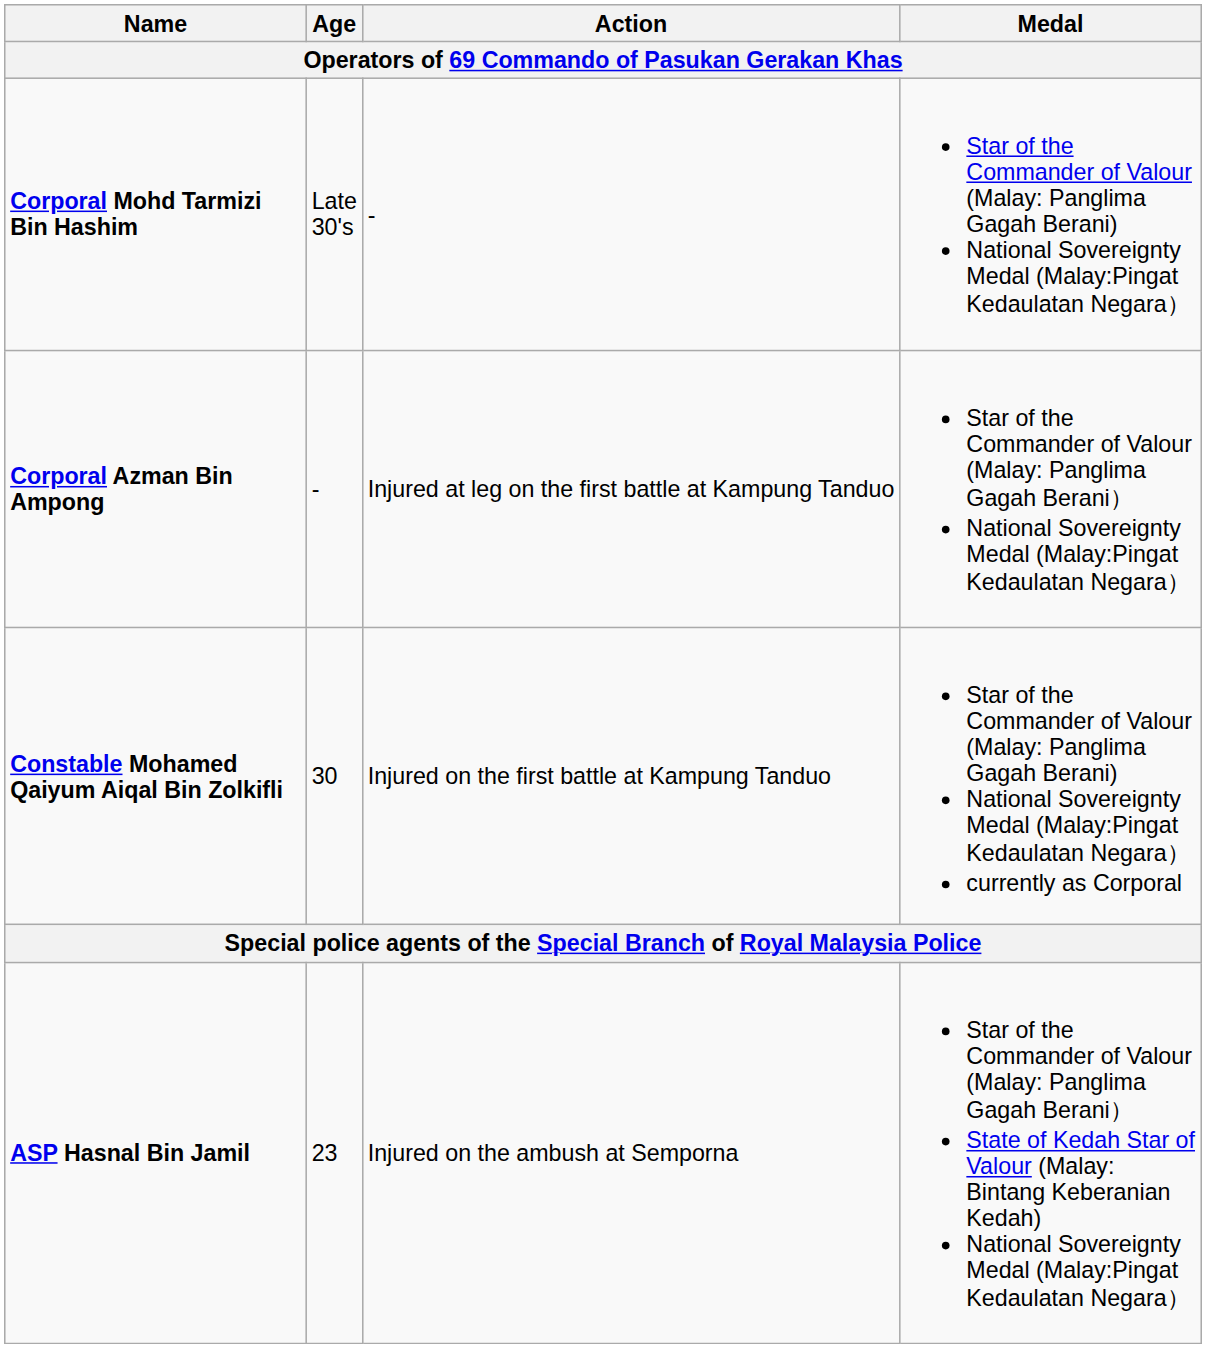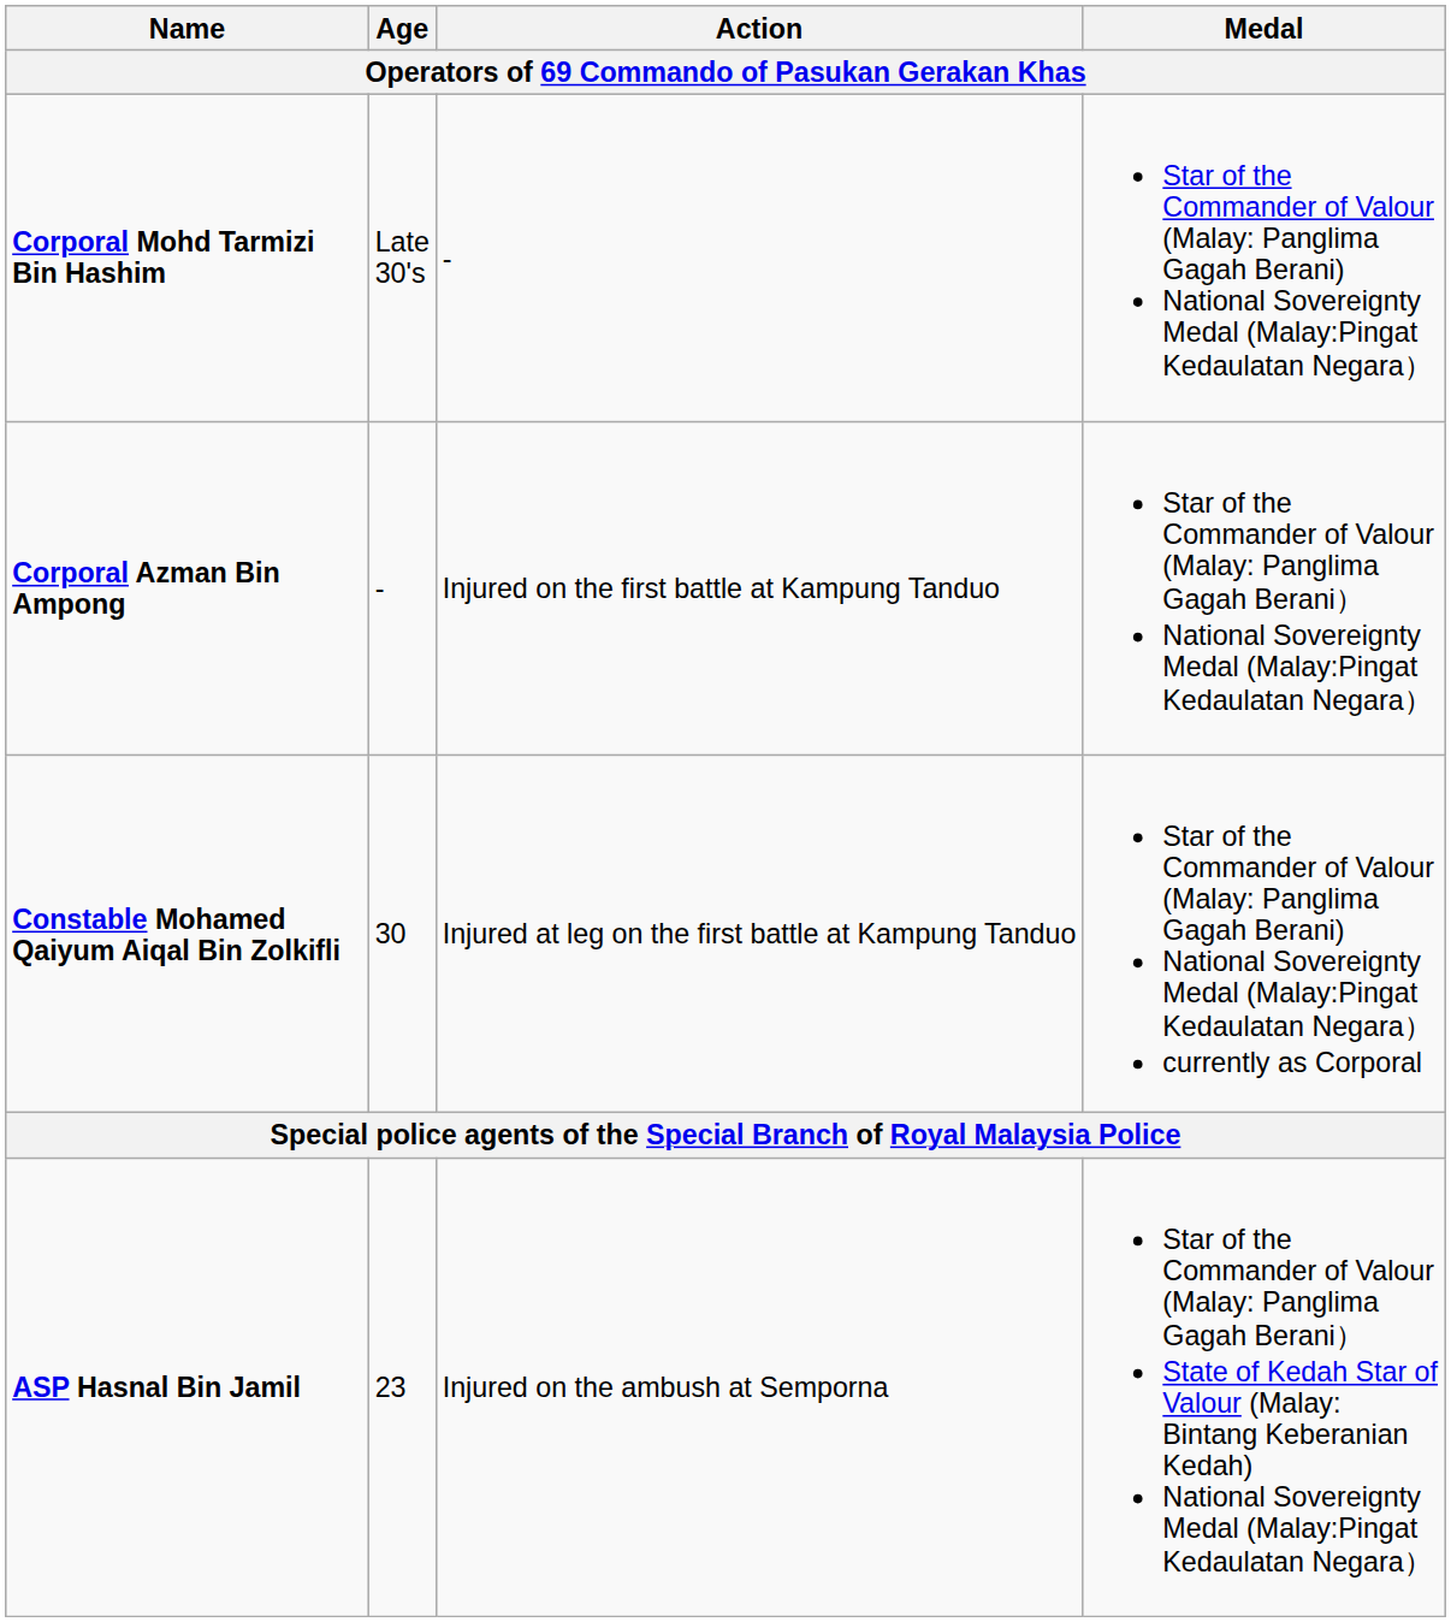 <table class=wikitable style="font-size:95%;">
 <tr>
 <th style="width:190px;">Name</th>
 <th style="width:11px;">Age</th>
 <th>Action</th>
 <th style="width:190px;">Medal</th>
 </tr>
 <tr>
 <th colspan=4>Operators of <a href='#'>69 Commando of Pasukan Gerakan Khas</a></th>
 </tr>
 <tr>
 <td><strong><a href='#'>Corporal</a> Mohd Tarmizi Bin Hashim</strong></td>
 <td>Late 30's</td>
 <td>-</td>
 <td><br><ul><li> <a href='#'>Star of the Commander of Valour</a> (Malay: Panglima Gagah Berani)</li><li> National Sovereignty Medal (Malay:Pingat Kedaulatan Negara）</li></ul></td>
 </tr>
 <tr>
 <td><strong><a href='#'>Corporal</a> Azman Bin Ampong</strong></td>
 <td>-</td>
-<td>Injured at leg on the first battle at Kampung Tanduo</td>
+<td>Injured on the first battle at Kampung Tanduo</td>
 <td><br><ul><li> Star of the Commander of Valour (Malay: Panglima Gagah Berani）</li><li> National Sovereignty Medal (Malay:Pingat Kedaulatan Negara）</li></ul></td>
 </tr>
 <tr>
 <td><strong><a href='#'>Constable</a> Mohamed Qaiyum Aiqal Bin Zolkifli</strong></td>
 <td>30</td>
-<td>Injured on the first battle at Kampung Tanduo</td>
+<td>Injured at leg on the first battle at Kampung Tanduo</td>
 <td><br><ul><li> Star of the Commander of Valour (Malay: Panglima Gagah Berani)</li><li> National Sovereignty Medal (Malay:Pingat Kedaulatan Negara）</li><li>currently as Corporal</li></ul></td>
 </tr>
 <tr>
 <th colspan=4>Special police agents of the <a href='#'>Special Branch</a> of <a href='#'>Royal Malaysia Police</a></th>
 </tr>
 <tr>
 <td><strong><a href='#'>ASP</a> Hasnal Bin Jamil</strong></td>
 <td>23</td>
 <td>Injured on the ambush at Semporna</td>
 <td><br><ul><li> Star of the Commander of Valour (Malay: Panglima Gagah Berani）</li><li> <a href='#'>State of Kedah Star of Valour</a> (Malay: Bintang Keberanian Kedah)</li><li> National Sovereignty Medal (Malay:Pingat Kedaulatan Negara）</li></ul></td>
 </tr>
 </table>
